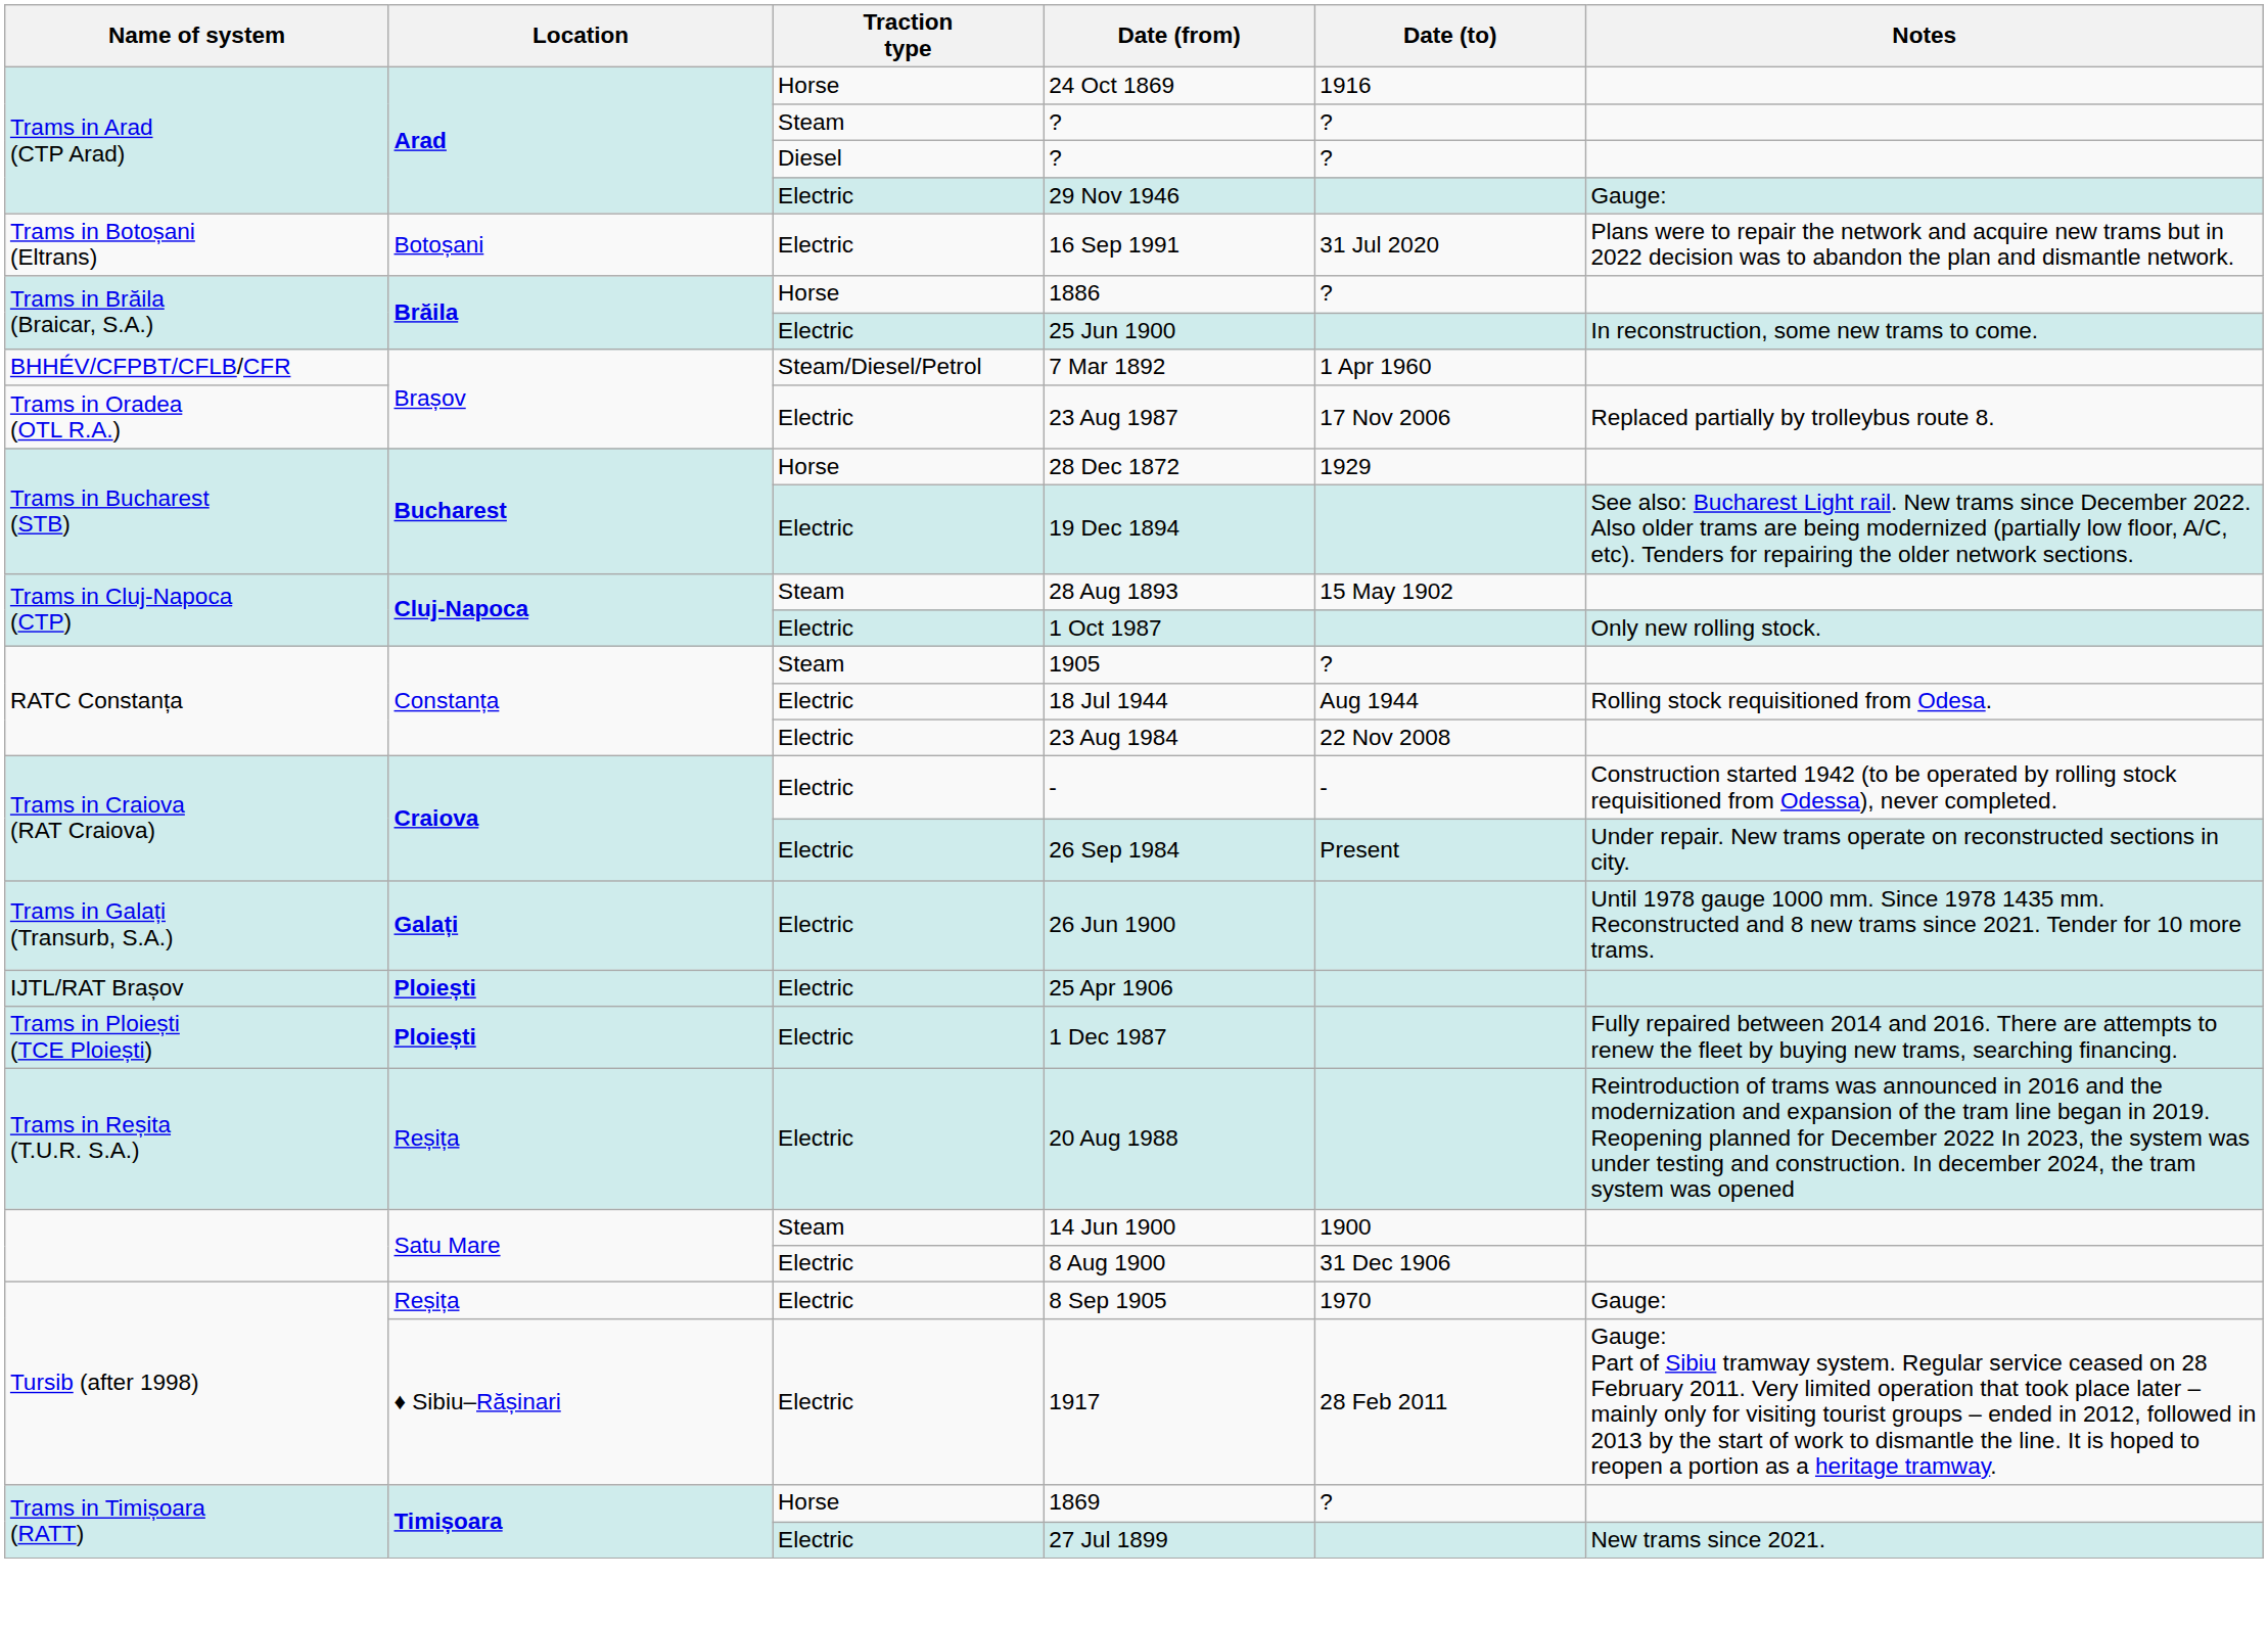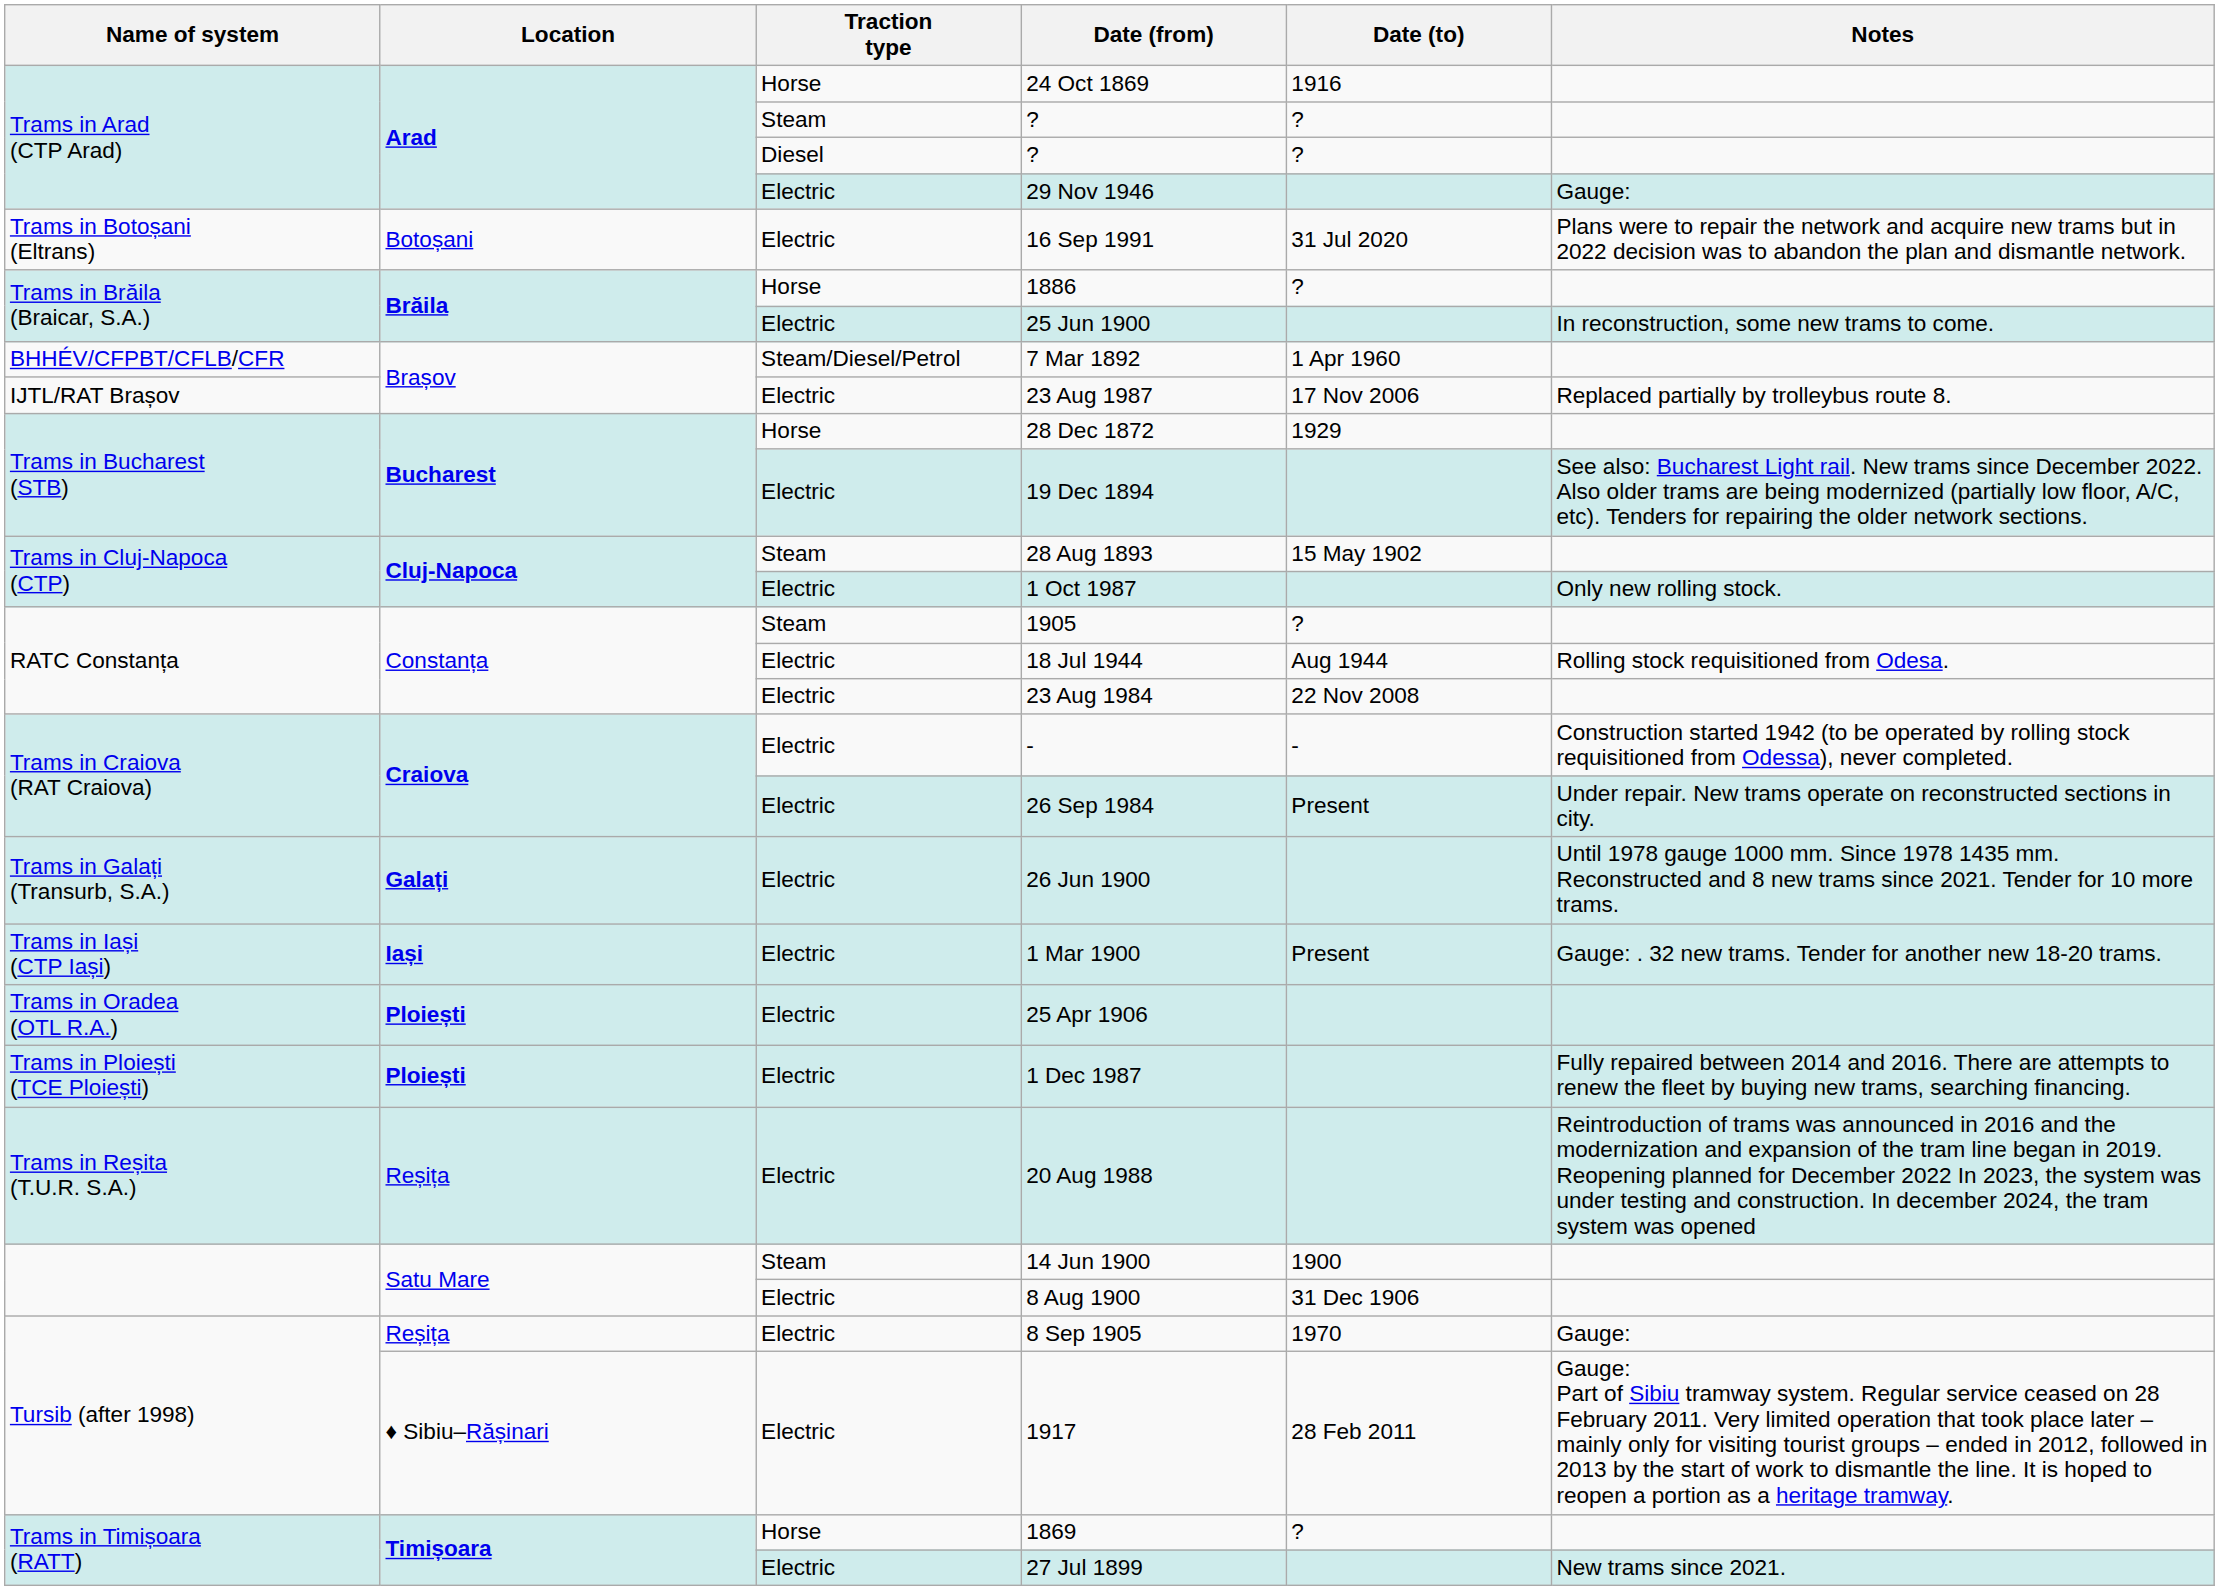 <table class="wikitable sortable">
 <tr>
 <th style="width:17%;">Name of system</th>
 <th style="width:17%;">Location</th>
 <th style="width:12%;">Traction<br>type</th>
 <th style="width:12%;">Date (from)</th>
 <th style="width:12%;">Date (to)</th>
 <th class="unsortable" style="width:30%;">Notes</th>
 </tr>
 <tr>
 <td style="background:#CFECEC" rowspan="4"><a href='#'>Trams in Arad</a><br>(CTP Arad)</td>
 <td style="background:#CFECEC" rowspan="4"><strong><a href='#'>Arad</a></strong></td>
 <td>Horse</td>
 <td>24 Oct 1869</td>
 <td>1916</td>
 <td> </td>
 </tr>
 <tr>
 <td>Steam</td>
 <td>?</td>
 <td>?</td>
 <td> </td>
 </tr>
 <tr>
 <td>Diesel</td>
 <td>?</td>
 <td>?</td>
 <td> </td>
 </tr>
 <tr style="background:#CFECEC">
 <td>Electric</td>
 <td>29 Nov 1946</td>
 <td> </td>
 <td>Gauge: </td>
 </tr>
 <tr>
 <td><a href='#'>Trams in Botoșani</a><br>(Eltrans)</td>
 <td><a href='#'>Botoșani</a></td>
 <td>Electric</td>
 <td>16 Sep 1991</td>
 <td>31 Jul 2020</td>
 <td>Plans were to repair the network and acquire new trams but in 2022 decision was to abandon the plan and dismantle network.</td>
 </tr>
 <tr>
 <td style="background:#CFECEC" rowspan="2"><a href='#'>Trams in Brăila</a><br>(Braicar, S.A.)</td>
 <td style="background:#CFECEC" rowspan="2"><strong><a href='#'>Brăila</a></strong></td>
 <td>Horse</td>
 <td>1886</td>
 <td>?</td>
 <td> </td>
 </tr>
 <tr style="background:#CFECEC">
 <td>Electric</td>
 <td>25 Jun 1900</td>
 <td> </td>
 <td>In reconstruction, some new trams to come. </td>
 </tr>
 <tr>
 <td><a href='#'>BHHÉV/CFPBT/CFLB</a>/<a href='#'>CFR</a></td>
 <td rowspan="2"><a href='#'>Brașov</a></td>
 <td>Steam/Diesel/Petrol</td>
 <td>7 Mar 1892</td>
 <td>1 Apr 1960</td>
 <td> </td>
 </tr>
 <tr>
-<td><a href='#'>Trams in Oradea</a><br>(<a href='#'>OTL R.A.</a>)</td>
+<td>IJTL/RAT Brașov</td>
 <td>Electric</td>
 <td>23 Aug 1987</td>
 <td>17 Nov 2006</td>
 <td>Replaced partially by trolleybus route 8. </td>
 </tr>
 <tr>
 <td style="background:#CFECEC" rowspan="2"><a href='#'>Trams in Bucharest</a><br>(<a href='#'>STB</a>)</td>
 <td style="background:#CFECEC" rowspan="2"><strong><a href='#'>Bucharest</a></strong></td>
 <td>Horse</td>
 <td>28 Dec 1872</td>
 <td>1929</td>
 <td> </td>
 </tr>
 <tr style="background:#CFECEC">
 <td>Electric</td>
 <td>19 Dec 1894</td>
 <td> </td>
 <td>See also: <a href='#'>Bucharest Light rail</a>. New trams since December 2022. Also older trams are being modernized (partially low floor, A/C, etc). Tenders for repairing the older network sections.</td>
 </tr>
 <tr>
 <td style="background:#CFECEC" rowspan="2"><a href='#'>Trams in Cluj-Napoca</a><br>(<a href='#'>CTP</a>)</td>
 <td style="background:#CFECEC" rowspan="2"><strong><a href='#'>Cluj-Napoca</a></strong></td>
 <td>Steam</td>
 <td>28 Aug 1893</td>
 <td>15 May 1902</td>
 <td> </td>
 </tr>
 <tr style="background:#CFECEC">
 <td>Electric</td>
 <td>1 Oct 1987</td>
 <td> </td>
 <td>Only new rolling stock.  </td>
 </tr>
 <tr>
 <td rowspan="3">RATC Constanța</td>
 <td rowspan="3"><a href='#'>Constanța</a></td>
 <td>Steam</td>
 <td>1905</td>
 <td>?</td>
 <td> </td>
 </tr>
 <tr>
 <td>Electric</td>
 <td>18 Jul 1944</td>
 <td>Aug 1944</td>
 <td>Rolling stock requisitioned from <a href='#'>Odesa</a>.</td>
 </tr>
 <tr>
 <td>Electric</td>
 <td>23 Aug 1984</td>
 <td>22 Nov 2008</td>
 <td> </td>
 </tr>
 <tr>
 <td style="background:#CFECEC" rowspan="2"><a href='#'>Trams in Craiova</a><br>(RAT Craiova)</td>
 <td style="background:#CFECEC" rowspan="2"><strong><a href='#'>Craiova</a></strong></td>
 <td>Electric</td>
 <td>-</td>
 <td>-</td>
 <td>Construction started 1942 (to be operated by rolling stock requisitioned from <a href='#'>Odessa</a>), never completed.</td>
 </tr>
 <tr style="background:#CFECEC">
 <td>Electric</td>
 <td>26 Sep 1984</td>
 <td>Present</td>
 <td>Under repair. New trams operate on reconstructed sections in city.  </td>
 </tr>
 <tr style="background:#CFECEC">
 <td><a href='#'>Trams in Galați</a><br>(Transurb, S.A.)</td>
 <td><strong><a href='#'>Galați</a></strong></td>
 <td>Electric</td>
 <td>26 Jun 1900</td>
 <td> </td>
 <td>Until 1978 gauge 1000 mm. Since 1978 1435 mm. Reconstructed and 8 new trams since 2021. Tender for 10 more trams.</td>
 </tr>
 <tr style="background:#CFECEC">
-<td>IJTL/RAT Brașov</td>
+<td><a href='#'>Trams in Iași</a><br>(<a href='#'>CTP Iași</a>)</td>
+<td><strong><a href='#'>Iași</a></strong></td>
+<td>Electric</td>
+<td>1 Mar 1900</td>
+<td>Present</td>
+<td>Gauge: . 32 new trams. Tender for another new 18-20 trams.</td>
+</tr>
+<tr style="background:#CFECEC">
+<td><a href='#'>Trams in Oradea</a><br>(<a href='#'>OTL R.A.</a>)</td>
 <td><strong><a href='#'>Ploiești</a></strong></td>
 <td>Electric</td>
 <td>25 Apr 1906</td>
 <td> </td>
 <td> </td>
 </tr>
 <tr style="background:#CFECEC">
 <td><a href='#'>Trams in Ploiești</a><br>(<a href='#'>TCE Ploiești</a>)</td>
 <td><strong><a href='#'>Ploiești</a></strong></td>
 <td>Electric</td>
 <td>1 Dec 1987</td>
 <td> </td>
 <td>Fully repaired between 2014 and 2016. There are attempts to renew the fleet by buying new trams, searching financing.</td>
 </tr>
 <tr style="background:#CFECEC">
 <td><a href='#'>Trams in Reșita</a><br>(T.U.R. S.A.)</td>
 <td><a href='#'>Reșița</a></td>
 <td>Electric</td>
 <td>20 Aug 1988</td>
 <td> </td>
 <td>Reintroduction of trams was announced in 2016 and the modernization and expansion of the tram line began in 2019. Reopening planned for December 2022  In 2023, the system was under testing and construction. In december 2024, the tram system was opened</td>
 </tr>
 <tr>
 <td rowspan="2"> </td>
 <td rowspan="2"><a href='#'>Satu Mare</a></td>
 <td>Steam</td>
 <td>14 Jun 1900</td>
 <td>1900</td>
 <td> </td>
 </tr>
 <tr>
 <td>Electric</td>
 <td>8 Aug 1900</td>
 <td>31 Dec 1906</td>
 <td> </td>
 </tr>
 <tr>
 <td rowspan="2"><a href='#'>Tursib</a> (after 1998)</td>
 <td><a href='#'>Reșița</a></td>
 <td>Electric</td>
 <td>8 Sep 1905</td>
 <td>1970</td>
 <td>Gauge: </td>
 </tr>
 <tr>
 <td>♦ Sibiu–<a href='#'>Rășinari</a></td>
 <td>Electric</td>
 <td>1917</td>
 <td>28 Feb 2011</td>
 <td>Gauge: <br>Part of <a href='#'>Sibiu</a> tramway system. Regular service ceased on 28 February 2011. Very limited operation that took place later – mainly only for visiting tourist groups – ended in 2012, followed in 2013 by the start of work to dismantle the line.  It is hoped to reopen a portion as a <a href='#'>heritage tramway</a>.</td>
 </tr>
 <tr>
 <td style="background:#CFECEC" rowspan="2"><a href='#'>Trams in Timișoara</a><br>(<a href='#'>RATT</a>)</td>
 <td style="background:#CFECEC" rowspan="2"><strong><a href='#'>Timișoara</a></strong></td>
 <td>Horse</td>
 <td>1869</td>
 <td>?</td>
 <td> </td>
 </tr>
 <tr style="background:#CFECEC">
 <td>Electric</td>
 <td>27 Jul 1899</td>
 <td> </td>
 <td>New trams since 2021.  </td>
 </tr>
 </table>
